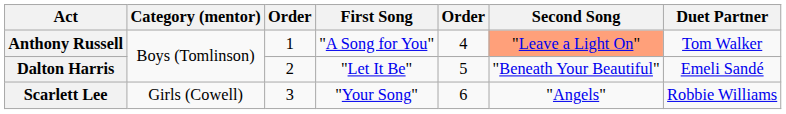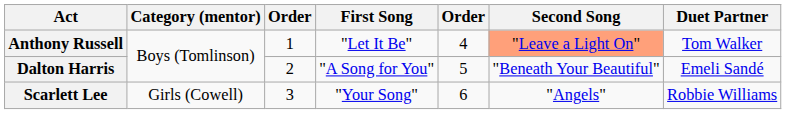 <table class="wikitable plainrowheaders" style="text-align:center;">
 <tr>
 <th scope="col">Act</th>
 <th scope="col">Category (mentor)</th>
 <th scope="col">Order</th>
 <th scope="col">First Song</th>
 <th scope="col">Order</th>
 <th scope="col">Second Song</th>
 <th scope="col">Duet Partner</th>
 </tr>
 <tr>
 <th scope="row">Anthony Russell</th>
 <td rowspan="2">Boys (Tomlinson)</td>
 <td>1</td>
-<td>"<a href='#'>A Song for You</a>"</td>
+<td>"<a href='#'>Let It Be</a>"</td>
 <td>4</td>
 <td style="background: lightsalmon;">"<a href='#'>Leave a Light On</a>"</td>
 <td><a href='#'>Tom Walker</a></td>
 </tr>
 <tr>
 <th scope="row">Dalton Harris</th>
 <td>2</td>
-<td>"<a href='#'>Let It Be</a>"</td>
+<td>"<a href='#'>A Song for You</a>"</td>
 <td>5</td>
 <td>"<a href='#'>Beneath Your Beautiful</a>"</td>
 <td><a href='#'>Emeli Sandé</a></td>
 </tr>
 <tr>
 <th scope="row">Scarlett Lee</th>
 <td>Girls (Cowell)</td>
 <td>3</td>
 <td>"<a href='#'>Your Song</a>"</td>
 <td>6</td>
 <td>"<a href='#'>Angels</a>"</td>
 <td><a href='#'>Robbie Williams</a></td>
 </tr>
 </table>
